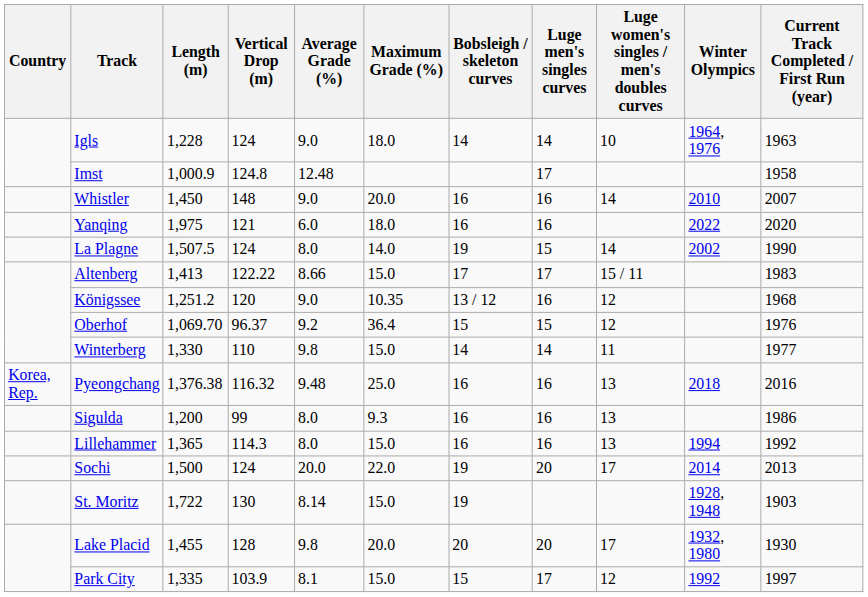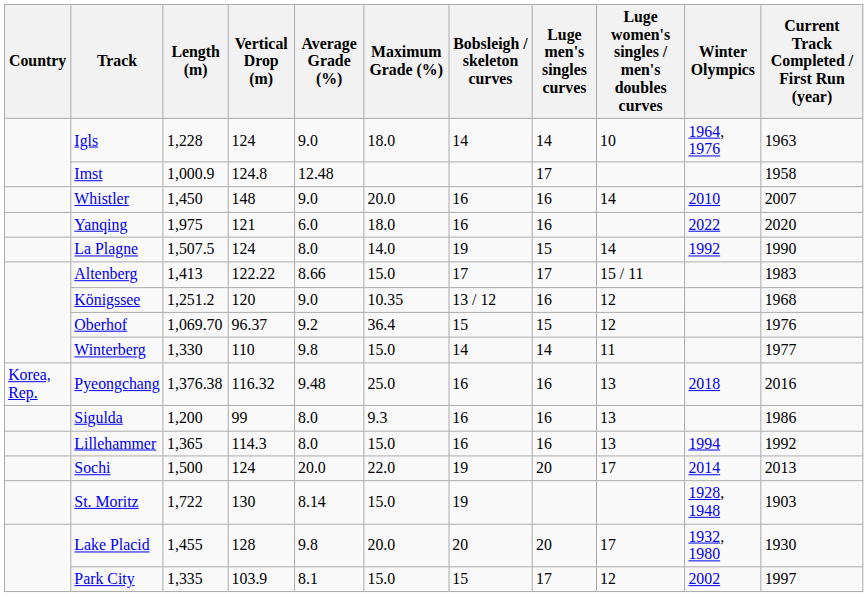 <table class="wikitable sortable">
 <tr>
 <th>Country</th>
 <th>Track</th>
 <th>Length (m)</th>
 <th>Vertical Drop (m)</th>
 <th>Average Grade (%)</th>
 <th>Maximum Grade (%)</th>
 <th>Bobsleigh / skeleton curves</th>
 <th>Luge men's singles curves</th>
 <th>Luge women's singles / men's doubles curves</th>
 <th>Winter Olympics</th>
 <th>Current Track Completed / First Run (year)</th>
 </tr>
 <tr>
 <td rowspan="2"></td>
 <td><a href='#'>Igls</a></td>
 <td>1,228</td>
 <td>124</td>
 <td>9.0</td>
 <td>18.0</td>
 <td>14</td>
 <td>14</td>
 <td>10</td>
 <td><a href='#'>1964</a>, <a href='#'>1976</a></td>
 <td>1963</td>
 </tr>
 <tr>
 <td><a href='#'>Imst</a></td>
 <td>1,000.9</td>
 <td>124.8</td>
 <td>12.48</td>
 <td></td>
 <td></td>
 <td>17</td>
 <td></td>
 <td></td>
 <td>1958</td>
 </tr>
 <tr>
 <td rowspan="1"></td>
 <td><a href='#'>Whistler</a></td>
 <td>1,450</td>
 <td>148</td>
 <td>9.0</td>
 <td>20.0</td>
 <td>16</td>
 <td>16</td>
 <td>14</td>
 <td><a href='#'>2010</a></td>
 <td>2007</td>
 </tr>
 <tr>
 <td></td>
 <td><a href='#'>Yanqing</a></td>
 <td>1,975</td>
 <td>121</td>
 <td>6.0</td>
 <td>18.0</td>
 <td>16</td>
 <td>16</td>
 <td></td>
 <td><a href='#'>2022</a></td>
 <td>2020</td>
 </tr>
 <tr>
 <td></td>
 <td><a href='#'>La Plagne</a></td>
 <td>1,507.5</td>
 <td>124</td>
 <td>8.0</td>
 <td>14.0</td>
 <td>19</td>
 <td>15</td>
 <td>14</td>
-<td><a href='#'>2002</a></td>
+<td><a href='#'>1992</a></td>
 <td>1990</td>
 </tr>
 <tr>
 <td rowspan="4"></td>
 <td><a href='#'>Altenberg</a></td>
 <td>1,413</td>
 <td>122.22</td>
 <td>8.66</td>
 <td>15.0</td>
 <td>17</td>
 <td>17</td>
 <td>15 / 11</td>
 <td></td>
 <td>1983</td>
 </tr>
 <tr>
 <td><a href='#'>Königssee</a></td>
 <td>1,251.2</td>
 <td>120</td>
 <td>9.0</td>
 <td>10.35</td>
 <td>13 / 12</td>
 <td>16</td>
 <td>12</td>
 <td></td>
 <td>1968</td>
 </tr>
 <tr>
 <td><a href='#'>Oberhof</a></td>
 <td>1,069.70</td>
 <td>96.37</td>
 <td>9.2</td>
 <td>36.4</td>
 <td>15</td>
 <td>15</td>
 <td>12</td>
 <td></td>
 <td>1976</td>
 </tr>
 <tr>
 <td><a href='#'>Winterberg</a></td>
 <td>1,330</td>
 <td>110</td>
 <td>9.8</td>
 <td>15.0</td>
 <td>14</td>
 <td>14</td>
 <td>11</td>
 <td></td>
 <td>1977</td>
 </tr>
 <tr>
 <td> <a href='#'>Korea, Rep.</a></td>
 <td><a href='#'>Pyeongchang</a></td>
 <td>1,376.38</td>
 <td>116.32</td>
 <td>9.48</td>
 <td>25.0</td>
 <td>16</td>
 <td>16</td>
 <td>13</td>
 <td><a href='#'>2018</a></td>
 <td>2016</td>
 </tr>
 <tr>
 <td></td>
 <td><a href='#'>Sigulda</a></td>
 <td>1,200</td>
 <td>99</td>
 <td>8.0</td>
 <td>9.3</td>
 <td>16</td>
 <td>16</td>
 <td>13</td>
 <td></td>
 <td>1986</td>
 </tr>
 <tr>
 <td></td>
 <td><a href='#'>Lillehammer</a></td>
 <td>1,365</td>
 <td>114.3</td>
 <td>8.0</td>
 <td>15.0</td>
 <td>16</td>
 <td>16</td>
 <td>13</td>
 <td><a href='#'>1994</a></td>
 <td>1992</td>
 </tr>
 <tr>
 <td></td>
 <td><a href='#'>Sochi</a></td>
 <td>1,500</td>
 <td>124</td>
 <td>20.0</td>
 <td>22.0</td>
 <td>19</td>
 <td>20</td>
 <td>17</td>
 <td><a href='#'>2014</a></td>
 <td>2013</td>
 </tr>
 <tr>
 <td></td>
 <td><a href='#'>St. Moritz</a></td>
 <td>1,722</td>
 <td>130</td>
 <td>8.14</td>
 <td>15.0</td>
 <td>19</td>
 <td></td>
 <td></td>
 <td><a href='#'>1928</a>, <a href='#'>1948</a></td>
 <td>1903</td>
 </tr>
 <tr>
 <td rowspan="2"></td>
 <td><a href='#'>Lake Placid</a></td>
 <td>1,455</td>
 <td>128</td>
 <td>9.8</td>
 <td>20.0</td>
 <td>20</td>
 <td>20</td>
 <td>17</td>
 <td><a href='#'>1932</a>, <a href='#'>1980</a></td>
 <td>1930</td>
 </tr>
 <tr>
 <td><a href='#'>Park City</a></td>
 <td>1,335</td>
 <td>103.9</td>
 <td>8.1</td>
 <td>15.0</td>
 <td>15</td>
 <td>17</td>
 <td>12</td>
-<td><a href='#'>1992</a></td>
+<td><a href='#'>2002</a></td>
 <td>1997</td>
 </tr>
 </table>
